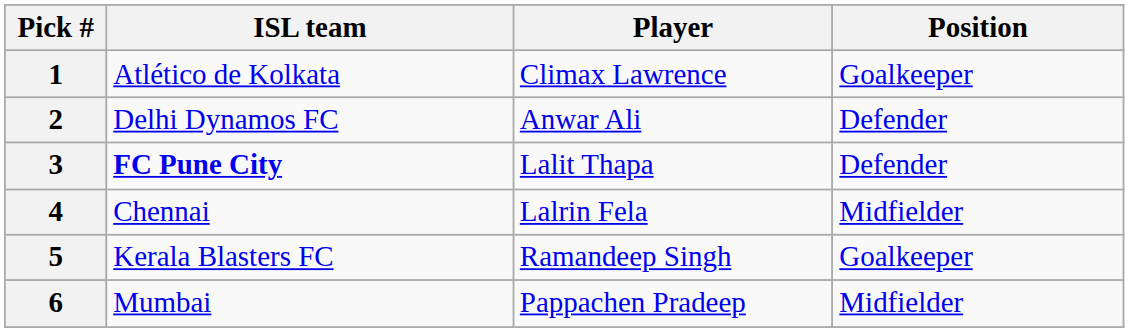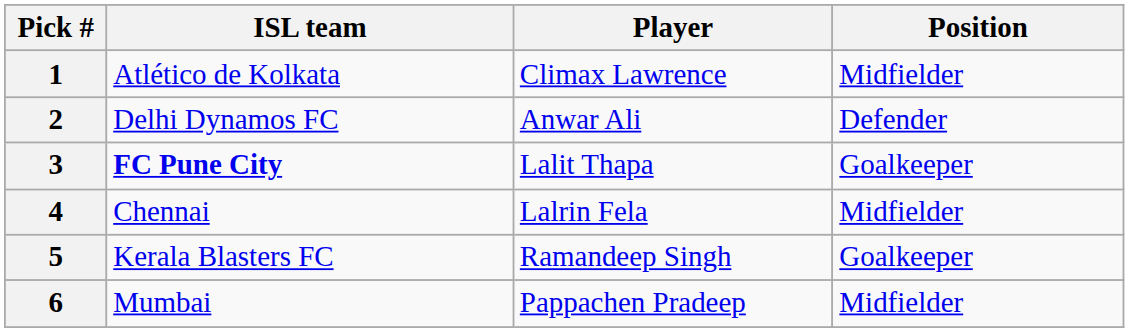 <table class="wikitable sortable" style="width:70%">
 <tr>
 <th width=7%>Pick #</th>
 <th width=28%>ISL team</th>
 <th width=22%>Player</th>
 <th width=20%>Position</th>
 </tr>
 <tr>
 <th>1</th>
 <td><a href='#'>Atlético de Kolkata</a></td>
 <td><a href='#'>Climax Lawrence</a></td>
-<td><a href='#'>Goalkeeper</a></td>
+<td><a href='#'>Midfielder</a></td>
 </tr>
 <tr>
 <th>2</th>
 <td><a href='#'>Delhi Dynamos FC</a></td>
 <td><a href='#'>Anwar Ali</a></td>
 <td><a href='#'>Defender</a></td>
 </tr>
 <tr>
 <th>3</th>
 <td><strong><a href='#'>FC Pune City</a></strong></td>
 <td><a href='#'>Lalit Thapa</a></td>
-<td><a href='#'>Defender</a></td>
+<td><a href='#'>Goalkeeper</a></td>
 </tr>
 <tr>
 <th>4</th>
 <td><a href='#'>Chennai</a></td>
 <td><a href='#'>Lalrin Fela</a></td>
 <td><a href='#'>Midfielder</a></td>
 </tr>
 <tr>
 <th>5</th>
 <td><a href='#'>Kerala Blasters FC</a></td>
 <td><a href='#'>Ramandeep Singh</a></td>
 <td><a href='#'>Goalkeeper</a></td>
 </tr>
 <tr>
 <th>6</th>
 <td><a href='#'>Mumbai</a></td>
 <td><a href='#'>Pappachen Pradeep</a></td>
 <td><a href='#'>Midfielder</a></td>
 </tr>
 </table>
